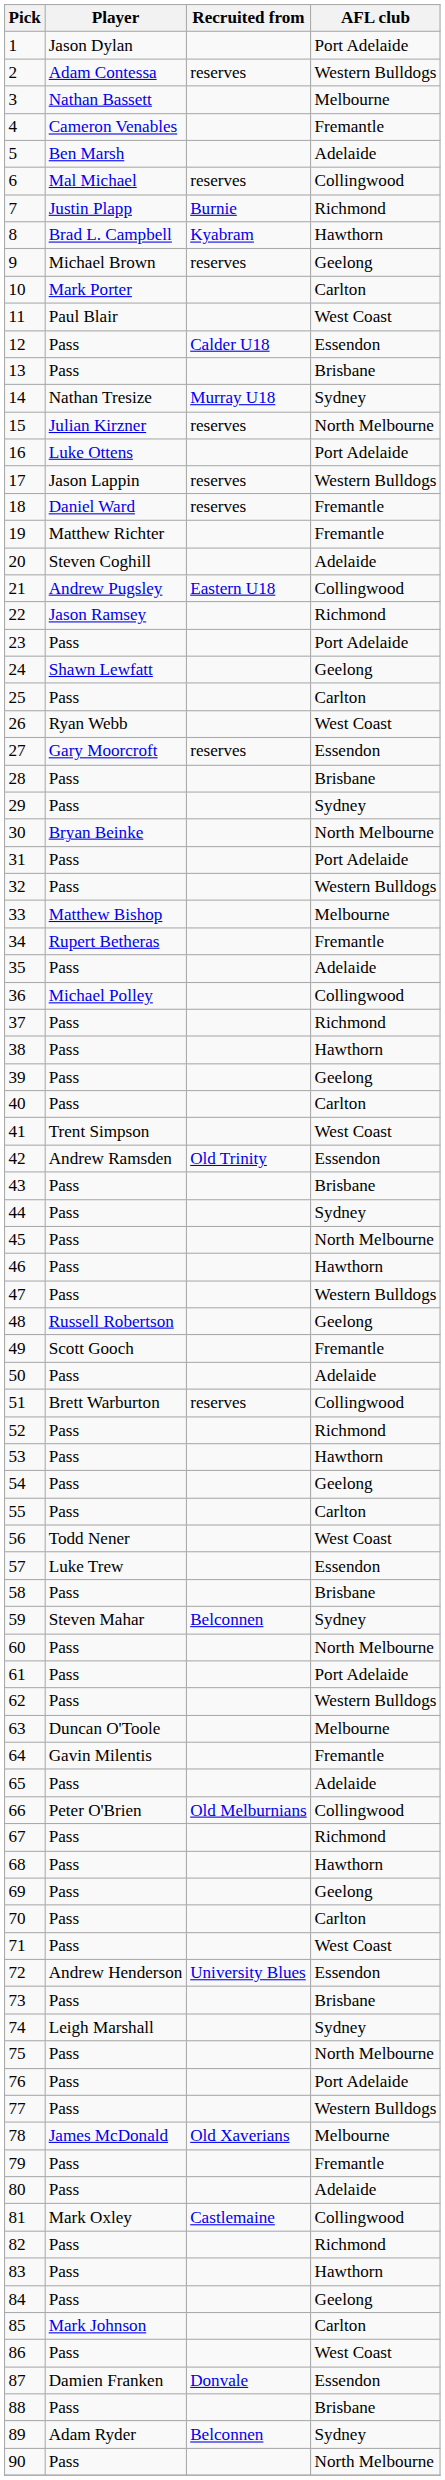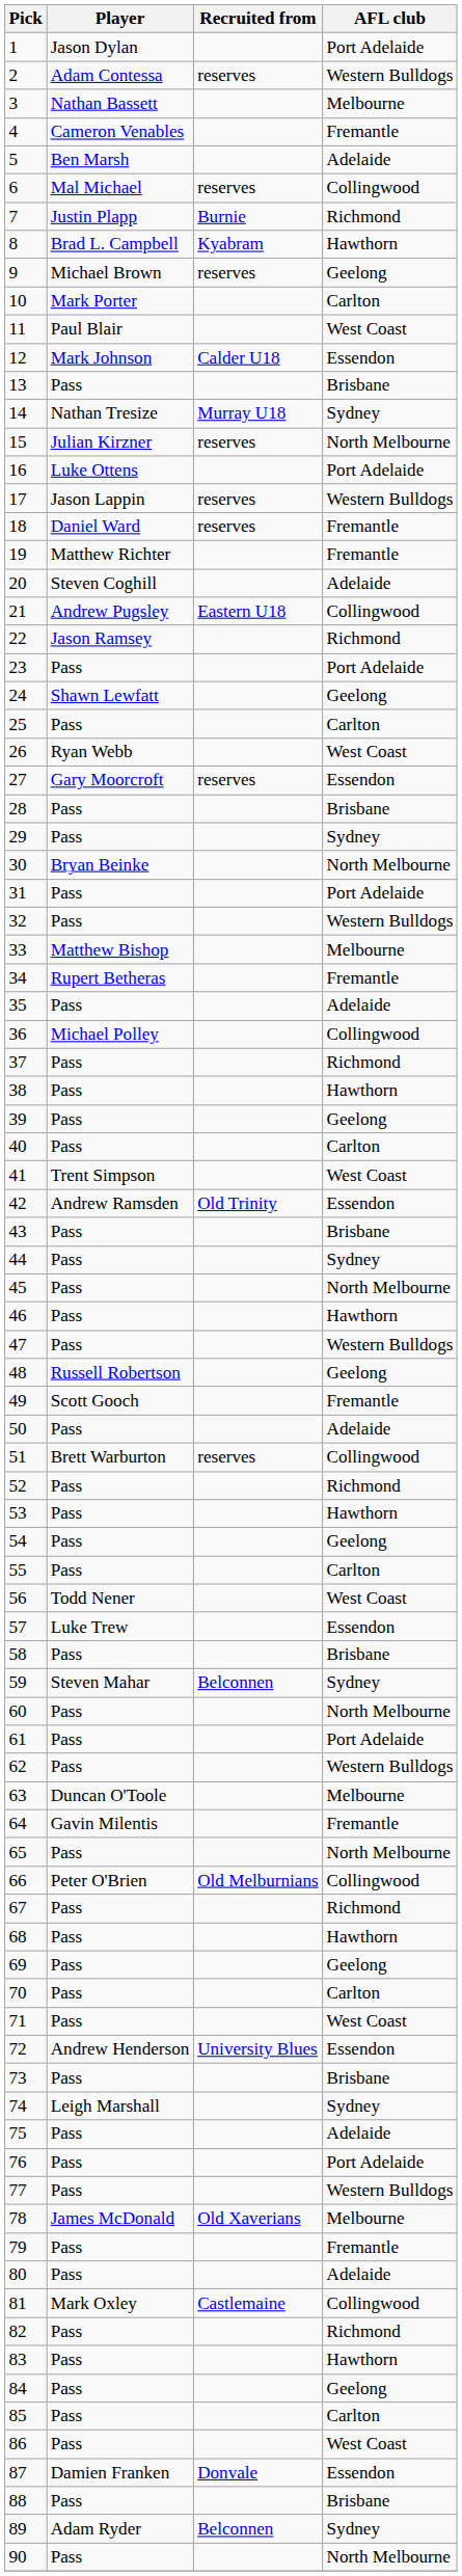 <table class="wikitable sortable">
 <tr>
 <th>Pick</th>
 <th>Player</th>
 <th>Recruited from</th>
 <th>AFL club</th>
 </tr>
 <tr>
 <td>1</td>
 <td>Jason Dylan</td>
 <td></td>
 <td>Port Adelaide</td>
 </tr>
 <tr>
 <td>2</td>
 <td><a href='#'>Adam Contessa</a></td>
 <td> reserves</td>
 <td>Western Bulldogs</td>
 </tr>
 <tr>
 <td>3</td>
 <td><a href='#'>Nathan Bassett</a></td>
 <td></td>
 <td>Melbourne</td>
 </tr>
 <tr>
 <td>4</td>
 <td><a href='#'>Cameron Venables</a></td>
 <td></td>
 <td>Fremantle</td>
 </tr>
 <tr>
 <td>5</td>
 <td><a href='#'>Ben Marsh</a></td>
 <td></td>
 <td>Adelaide</td>
 </tr>
 <tr>
 <td>6</td>
 <td><a href='#'>Mal Michael</a></td>
 <td> reserves</td>
 <td>Collingwood</td>
 </tr>
 <tr>
 <td>7</td>
 <td><a href='#'>Justin Plapp</a></td>
 <td><a href='#'>Burnie</a></td>
 <td>Richmond</td>
 </tr>
 <tr>
 <td>8</td>
 <td><a href='#'>Brad L. Campbell</a></td>
 <td><a href='#'>Kyabram</a></td>
 <td>Hawthorn</td>
 </tr>
 <tr>
 <td>9</td>
 <td>Michael Brown</td>
 <td> reserves</td>
 <td>Geelong</td>
 </tr>
 <tr>
 <td>10</td>
 <td><a href='#'>Mark Porter</a></td>
 <td></td>
 <td>Carlton</td>
 </tr>
 <tr>
 <td>11</td>
 <td>Paul Blair</td>
 <td></td>
 <td>West Coast</td>
 </tr>
 <tr>
 <td>12</td>
-<td>Pass</td>
+<td><a href='#'>Mark Johnson</a></td>
 <td><a href='#'>Calder U18</a></td>
 <td>Essendon</td>
 </tr>
 <tr>
 <td>13</td>
 <td>Pass</td>
 <td></td>
 <td>Brisbane</td>
 </tr>
 <tr>
 <td>14</td>
 <td>Nathan Tresize</td>
 <td><a href='#'>Murray U18</a></td>
 <td>Sydney</td>
 </tr>
 <tr>
 <td>15</td>
 <td><a href='#'>Julian Kirzner</a></td>
 <td> reserves</td>
 <td>North Melbourne</td>
 </tr>
 <tr>
 <td>16</td>
 <td><a href='#'>Luke Ottens</a></td>
 <td></td>
 <td>Port Adelaide</td>
 </tr>
 <tr>
 <td>17</td>
 <td>Jason Lappin</td>
 <td> reserves</td>
 <td>Western Bulldogs</td>
 </tr>
 <tr>
 <td>18</td>
 <td><a href='#'>Daniel Ward</a></td>
 <td> reserves</td>
 <td>Fremantle</td>
 </tr>
 <tr>
 <td>19</td>
 <td>Matthew Richter</td>
 <td></td>
 <td>Fremantle</td>
 </tr>
 <tr>
 <td>20</td>
 <td>Steven Coghill</td>
 <td></td>
 <td>Adelaide</td>
 </tr>
 <tr>
 <td>21</td>
 <td><a href='#'>Andrew Pugsley</a></td>
 <td><a href='#'>Eastern U18</a></td>
 <td>Collingwood</td>
 </tr>
 <tr>
 <td>22</td>
 <td><a href='#'>Jason Ramsey</a></td>
 <td></td>
 <td>Richmond</td>
 </tr>
 <tr>
 <td>23</td>
 <td>Pass</td>
 <td></td>
 <td>Port Adelaide</td>
 </tr>
 <tr>
 <td>24</td>
 <td><a href='#'>Shawn Lewfatt</a></td>
 <td></td>
 <td>Geelong</td>
 </tr>
 <tr>
 <td>25</td>
 <td>Pass</td>
 <td></td>
 <td>Carlton</td>
 </tr>
 <tr>
 <td>26</td>
 <td>Ryan Webb</td>
 <td></td>
 <td>West Coast</td>
 </tr>
 <tr>
 <td>27</td>
 <td><a href='#'>Gary Moorcroft</a></td>
 <td> reserves</td>
 <td>Essendon</td>
 </tr>
 <tr>
 <td>28</td>
 <td>Pass</td>
 <td></td>
 <td>Brisbane</td>
 </tr>
 <tr>
 <td>29</td>
 <td>Pass</td>
 <td></td>
 <td>Sydney</td>
 </tr>
 <tr>
 <td>30</td>
 <td><a href='#'>Bryan Beinke</a></td>
 <td></td>
 <td>North Melbourne</td>
 </tr>
 <tr>
 <td>31</td>
 <td>Pass</td>
 <td></td>
 <td>Port Adelaide</td>
 </tr>
 <tr>
 <td>32</td>
 <td>Pass</td>
 <td></td>
 <td>Western Bulldogs</td>
 </tr>
 <tr>
 <td>33</td>
 <td><a href='#'>Matthew Bishop</a></td>
 <td></td>
 <td>Melbourne</td>
 </tr>
 <tr>
 <td>34</td>
 <td><a href='#'>Rupert Betheras</a></td>
 <td></td>
 <td>Fremantle</td>
 </tr>
 <tr>
 <td>35</td>
 <td>Pass</td>
 <td></td>
 <td>Adelaide</td>
 </tr>
 <tr>
 <td>36</td>
 <td><a href='#'>Michael Polley</a></td>
 <td></td>
 <td>Collingwood</td>
 </tr>
 <tr>
 <td>37</td>
 <td>Pass</td>
 <td></td>
 <td>Richmond</td>
 </tr>
 <tr>
 <td>38</td>
 <td>Pass</td>
 <td></td>
 <td>Hawthorn</td>
 </tr>
 <tr>
 <td>39</td>
 <td>Pass</td>
 <td></td>
 <td>Geelong</td>
 </tr>
 <tr>
 <td>40</td>
 <td>Pass</td>
 <td></td>
 <td>Carlton</td>
 </tr>
 <tr>
 <td>41</td>
 <td>Trent Simpson</td>
 <td></td>
 <td>West Coast</td>
 </tr>
 <tr>
 <td>42</td>
 <td>Andrew Ramsden</td>
 <td><a href='#'>Old Trinity</a></td>
 <td>Essendon</td>
 </tr>
 <tr>
 <td>43</td>
 <td>Pass</td>
 <td></td>
 <td>Brisbane</td>
 </tr>
 <tr>
 <td>44</td>
 <td>Pass</td>
 <td></td>
 <td>Sydney</td>
 </tr>
 <tr>
 <td>45</td>
 <td>Pass</td>
 <td></td>
 <td>North Melbourne</td>
 </tr>
 <tr>
 <td>46</td>
 <td>Pass</td>
 <td></td>
 <td>Hawthorn</td>
 </tr>
 <tr>
 <td>47</td>
 <td>Pass</td>
 <td></td>
 <td>Western Bulldogs</td>
 </tr>
 <tr>
 <td>48</td>
 <td><a href='#'>Russell Robertson</a></td>
 <td></td>
 <td>Geelong</td>
 </tr>
 <tr>
 <td>49</td>
 <td>Scott Gooch</td>
 <td></td>
 <td>Fremantle</td>
 </tr>
 <tr>
 <td>50</td>
 <td>Pass</td>
 <td></td>
 <td>Adelaide</td>
 </tr>
 <tr>
 <td>51</td>
 <td>Brett Warburton</td>
 <td> reserves</td>
 <td>Collingwood</td>
 </tr>
 <tr>
 <td>52</td>
 <td>Pass</td>
 <td></td>
 <td>Richmond</td>
 </tr>
 <tr>
 <td>53</td>
 <td>Pass</td>
 <td></td>
 <td>Hawthorn</td>
 </tr>
 <tr>
 <td>54</td>
 <td>Pass</td>
 <td></td>
 <td>Geelong</td>
 </tr>
 <tr>
 <td>55</td>
 <td>Pass</td>
 <td></td>
 <td>Carlton</td>
 </tr>
 <tr>
 <td>56</td>
 <td>Todd Nener</td>
 <td></td>
 <td>West Coast</td>
 </tr>
 <tr>
 <td>57</td>
 <td>Luke Trew</td>
 <td></td>
 <td>Essendon</td>
 </tr>
 <tr>
 <td>58</td>
 <td>Pass</td>
 <td></td>
 <td>Brisbane</td>
 </tr>
 <tr>
 <td>59</td>
 <td>Steven Mahar</td>
 <td><a href='#'>Belconnen</a></td>
 <td>Sydney</td>
 </tr>
 <tr>
 <td>60</td>
 <td>Pass</td>
 <td></td>
 <td>North Melbourne</td>
 </tr>
 <tr>
 <td>61</td>
 <td>Pass</td>
 <td></td>
 <td>Port Adelaide</td>
 </tr>
 <tr>
 <td>62</td>
 <td>Pass</td>
 <td></td>
 <td>Western Bulldogs</td>
 </tr>
 <tr>
 <td>63</td>
 <td>Duncan O'Toole</td>
 <td></td>
 <td>Melbourne</td>
 </tr>
 <tr>
 <td>64</td>
 <td>Gavin Milentis</td>
 <td></td>
 <td>Fremantle</td>
 </tr>
 <tr>
 <td>65</td>
 <td>Pass</td>
 <td></td>
-<td>Adelaide</td>
+<td>North Melbourne</td>
 </tr>
 <tr>
 <td>66</td>
 <td>Peter O'Brien</td>
 <td><a href='#'>Old Melburnians</a></td>
 <td>Collingwood</td>
 </tr>
 <tr>
 <td>67</td>
 <td>Pass</td>
 <td></td>
 <td>Richmond</td>
 </tr>
 <tr>
 <td>68</td>
 <td>Pass</td>
 <td></td>
 <td>Hawthorn</td>
 </tr>
 <tr>
 <td>69</td>
 <td>Pass</td>
 <td></td>
 <td>Geelong</td>
 </tr>
 <tr>
 <td>70</td>
 <td>Pass</td>
 <td></td>
 <td>Carlton</td>
 </tr>
 <tr>
 <td>71</td>
 <td>Pass</td>
 <td></td>
 <td>West Coast</td>
 </tr>
 <tr>
 <td>72</td>
 <td>Andrew Henderson</td>
 <td><a href='#'>University Blues</a></td>
 <td>Essendon</td>
 </tr>
 <tr>
 <td>73</td>
 <td>Pass</td>
 <td></td>
 <td>Brisbane</td>
 </tr>
 <tr>
 <td>74</td>
 <td>Leigh Marshall</td>
 <td></td>
 <td>Sydney</td>
 </tr>
 <tr>
 <td>75</td>
 <td>Pass</td>
 <td></td>
-<td>North Melbourne</td>
+<td>Adelaide</td>
 </tr>
 <tr>
 <td>76</td>
 <td>Pass</td>
 <td></td>
 <td>Port Adelaide</td>
 </tr>
 <tr>
 <td>77</td>
 <td>Pass</td>
 <td></td>
 <td>Western Bulldogs</td>
 </tr>
 <tr>
 <td>78</td>
 <td><a href='#'>James McDonald</a></td>
 <td><a href='#'>Old Xaverians</a></td>
 <td>Melbourne</td>
 </tr>
 <tr>
 <td>79</td>
 <td>Pass</td>
 <td></td>
 <td>Fremantle</td>
 </tr>
 <tr>
 <td>80</td>
 <td>Pass</td>
 <td></td>
 <td>Adelaide</td>
 </tr>
 <tr>
 <td>81</td>
 <td>Mark Oxley</td>
 <td><a href='#'>Castlemaine</a></td>
 <td>Collingwood</td>
 </tr>
 <tr>
 <td>82</td>
 <td>Pass</td>
 <td></td>
 <td>Richmond</td>
 </tr>
 <tr>
 <td>83</td>
 <td>Pass</td>
 <td></td>
 <td>Hawthorn</td>
 </tr>
 <tr>
 <td>84</td>
 <td>Pass</td>
 <td></td>
 <td>Geelong</td>
 </tr>
 <tr>
 <td>85</td>
-<td><a href='#'>Mark Johnson</a></td>
+<td>Pass</td>
 <td></td>
 <td>Carlton</td>
 </tr>
 <tr>
 <td>86</td>
 <td>Pass</td>
 <td></td>
 <td>West Coast</td>
 </tr>
 <tr>
 <td>87</td>
 <td>Damien Franken</td>
 <td><a href='#'>Donvale</a></td>
 <td>Essendon</td>
 </tr>
 <tr>
 <td>88</td>
 <td>Pass</td>
 <td></td>
 <td>Brisbane</td>
 </tr>
 <tr>
 <td>89</td>
 <td>Adam Ryder</td>
 <td><a href='#'>Belconnen</a></td>
 <td>Sydney</td>
 </tr>
 <tr>
 <td>90</td>
 <td>Pass</td>
 <td></td>
 <td>North Melbourne</td>
 </tr>
 <tr>
 </tr>
 </table>
